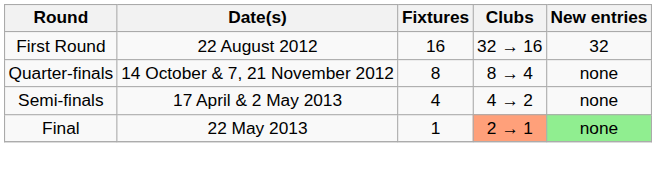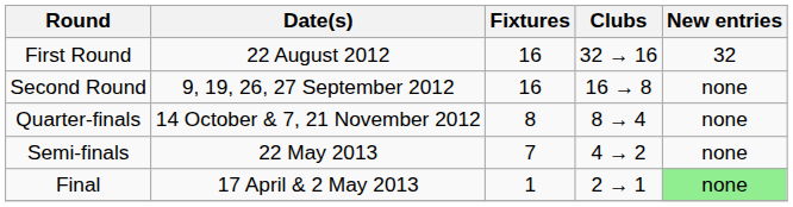 <table class="wikitable" style="text-align:center">
 <tr>
 <th>Round</th>
 <th>Date(s)</th>
 <th>Fixtures</th>
 <th>Clubs</th>
 <th>New entries</th>
 </tr>
 <tr>
 <td>First Round</td>
 <td>22 August 2012</td>
 <td>16</td>
 <td>32 → 16</td>
 <td>32</td>
 </tr>
 <tr>
+<td>Second Round</td>
+<td>9, 19, 26, 27 September 2012</td>
+<td>16</td>
+<td>16 → 8</td>
+<td>none</td>
+</tr>
+<tr>
 <td>Quarter-finals</td>
 <td>14 October & 7, 21 November 2012</td>
 <td>8</td>
 <td>8 → 4</td>
 <td>none</td>
 </tr>
 <tr>
 <td>Semi-finals</td>
-<td>17 April & 2 May 2013</td>
-<td>4</td>
+<td>22 May 2013</td>
+<td>7</td>
 <td>4 → 2</td>
 <td>none</td>
 </tr>
 <tr>
 <td>Final</td>
-<td>22 May 2013</td>
+<td>17 April & 2 May 2013</td>
 <td>1</td>
-<td style="background: lightsalmon;">2 → 1</td>
+<td>2 → 1</td>
 <td style="background: lightgreen;">none</td>
 </tr>
 <tr>
 </tr>
 </table>
